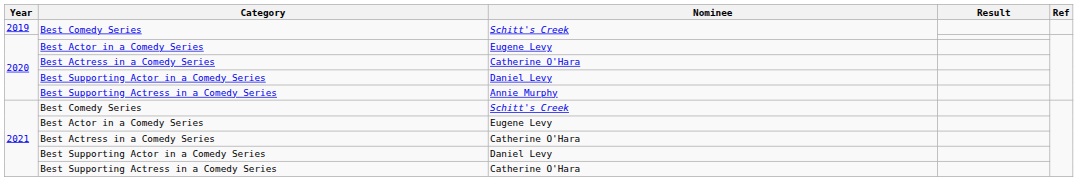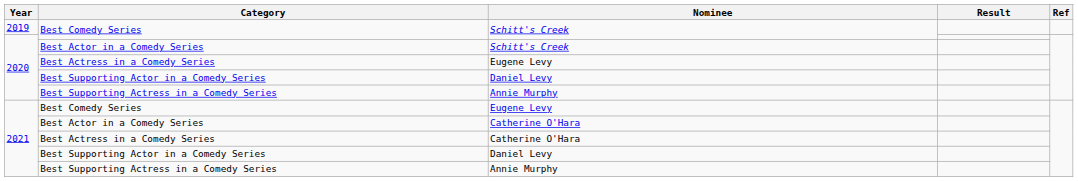 <table class="wikitable">
 <tr>
 <th width=3%>Year</th>
 <th width=40%>Category</th>
 <th width=40%>Nominee</th>
 <th width=10%>Result</th>
 <th width=2%>Ref</th>
 </tr>
 <tr>
 <td><a href='#'>2019</a></td>
 <td rowspan="2"><a href='#'>Best Comedy Series</a></td>
 <td rowspan="2"><em><a href='#'>Schitt's Creek</a></em></td>
 <td></td>
 <td></td>
 </tr>
 <tr>
 <td rowspan="5"><a href='#'>2020</a></td>
 <td></td>
 <td rowspan="5"></td>
 </tr>
 <tr>
 <td><a href='#'>Best Actor in a Comedy Series</a></td>
-<td><a href='#'>Eugene Levy</a></td>
+<td><em><a href='#'>Schitt's Creek</a></em></td>
 <td></td>
 </tr>
 <tr>
 <td><a href='#'>Best Actress in a Comedy Series</a></td>
-<td><a href='#'>Catherine O'Hara</a></td>
+<td>Eugene Levy</td>
 <td></td>
 </tr>
 <tr>
 <td><a href='#'>Best Supporting Actor in a Comedy Series</a></td>
 <td><a href='#'>Daniel Levy</a></td>
 <td></td>
 </tr>
 <tr>
 <td><a href='#'>Best Supporting Actress in a Comedy Series</a></td>
 <td><a href='#'>Annie Murphy</a></td>
 <td></td>
 </tr>
 <tr>
 <td rowspan="5"><a href='#'>2021</a></td>
 <td>Best Comedy Series</td>
-<td><em><a href='#'>Schitt's Creek</a></em></td>
+<td><a href='#'>Eugene Levy</a></td>
 <td></td>
 <td rowspan="5"></td>
 </tr>
 <tr>
 <td>Best Actor in a Comedy Series</td>
-<td>Eugene Levy</td>
+<td><a href='#'>Catherine O'Hara</a></td>
 <td></td>
 </tr>
 <tr>
 <td>Best Actress in a Comedy Series</td>
 <td>Catherine O'Hara</td>
 <td></td>
 </tr>
 <tr>
 <td>Best Supporting Actor in a Comedy Series</td>
 <td>Daniel Levy</td>
 <td></td>
 </tr>
 <tr>
 <td>Best Supporting Actress in a Comedy Series</td>
-<td>Catherine O'Hara</td>
+<td>Annie Murphy</td>
 <td></td>
 </tr>
 </table>
